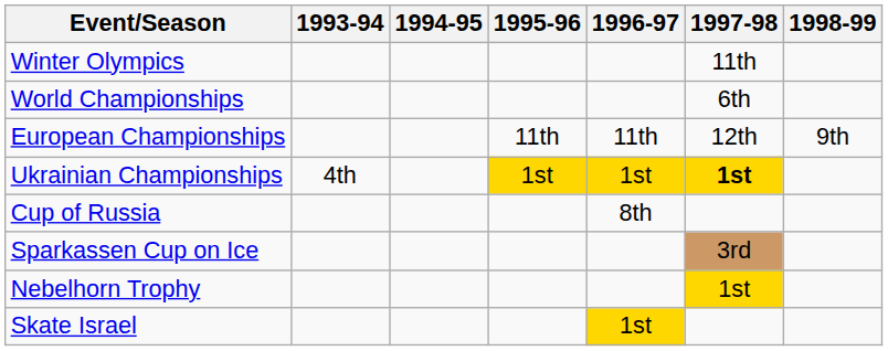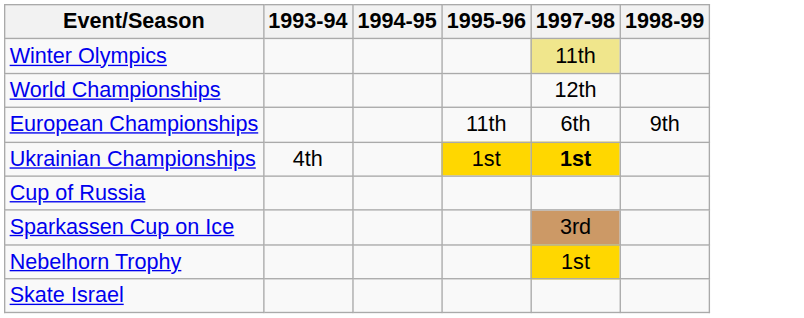 <table class="wikitable">
 <tr>
 <th>Event/Season</th>
 <th>1993-94</th>
 <th>1994-95</th>
 <th>1995-96</th>
-<th>1996-97</th>
 <th>1997-98</th>
 <th>1998-99</th>
 </tr>
 <tr>
 <td><a href='#'>Winter Olympics</a></td>
 <td></td>
 <td></td>
 <td></td>
-<td></td>
-<td align="center">11th</td>
+<td align="center" style="background: khaki;">11th</td>
 <td></td>
 </tr>
 <tr>
 <td><a href='#'>World Championships</a></td>
 <td></td>
 <td></td>
 <td></td>
-<td></td>
-<td align="center">6th</td>
+<td align="center">12th</td>
 <td></td>
 </tr>
 <tr>
 <td><a href='#'>European Championships</a></td>
 <td></td>
 <td></td>
 <td align="center">11th</td>
-<td align="center">11th</td>
-<td align="center">12th</td>
+<td align="center">6th</td>
 <td align="center">9th</td>
 </tr>
 <tr>
 <td><a href='#'>Ukrainian Championships</a></td>
 <td align="center">4th</td>
 <td></td>
-<td align="center" bgcolor="gold">1st</td>
 <td align="center" bgcolor="gold">1st</td>
 <td align="center" bgcolor="gold"><strong>1st</strong></td>
 <td></td>
 </tr>
 <tr>
 <td><a href='#'>Cup of Russia</a></td>
 <td></td>
 <td></td>
 <td></td>
-<td align="center">8th</td>
 <td></td>
 <td></td>
 </tr>
 <tr>
 <td><a href='#'>Sparkassen Cup on Ice</a></td>
-<td></td>
 <td></td>
 <td></td>
 <td></td>
 <td align="center" bgcolor="cc9966">3rd</td>
 <td></td>
 </tr>
 <tr>
 <td><a href='#'>Nebelhorn Trophy</a></td>
 <td></td>
 <td></td>
 <td></td>
-<td></td>
 <td align="center" bgcolor="gold">1st</td>
 <td></td>
 </tr>
 <tr>
 <td><a href='#'>Skate Israel</a></td>
 <td></td>
 <td></td>
 <td></td>
-<td align="center" bgcolor="gold">1st</td>
 <td></td>
 <td></td>
 </tr>
 </table>
